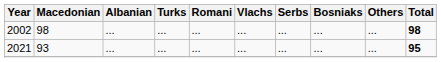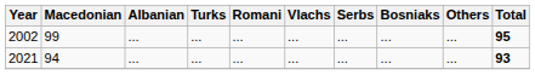 <table class="wikitable">
 <tr>
 <th>Year</th>
 <th>Macedonian</th>
 <th>Albanian</th>
 <th>Turks</th>
 <th>Romani</th>
 <th>Vlachs</th>
 <th>Serbs</th>
 <th>Bosniaks</th>
 <th><abbr>Others</abbr></th>
 <th>Total</th>
 </tr>
 <tr>
 <td>2002</td>
-<td>98</td>
-<td>...</td>
-<td>...</td>
-<td>...</td>
-<td>...</td>
-<td>...</td>
-<td>...</td>
-<td>...</td>
-<td><strong>98</strong></td>
-</tr>
-<tr>
-<td>2021</td>
-<td>93</td>
+<td>99</td>
 <td>...</td>
 <td>...</td>
 <td>...</td>
 <td>...</td>
 <td>...</td>
 <td>...</td>
 <td>...</td>
 <td><strong>95</strong></td>
 </tr>
 <tr>
+<td>2021</td>
+<td>94</td>
+<td>...</td>
+<td>...</td>
+<td>...</td>
+<td>...</td>
+<td>...</td>
+<td>...</td>
+<td>...</td>
+<td><strong>93</strong></td>
+</tr>
+<tr>
 </tr>
 </table>
